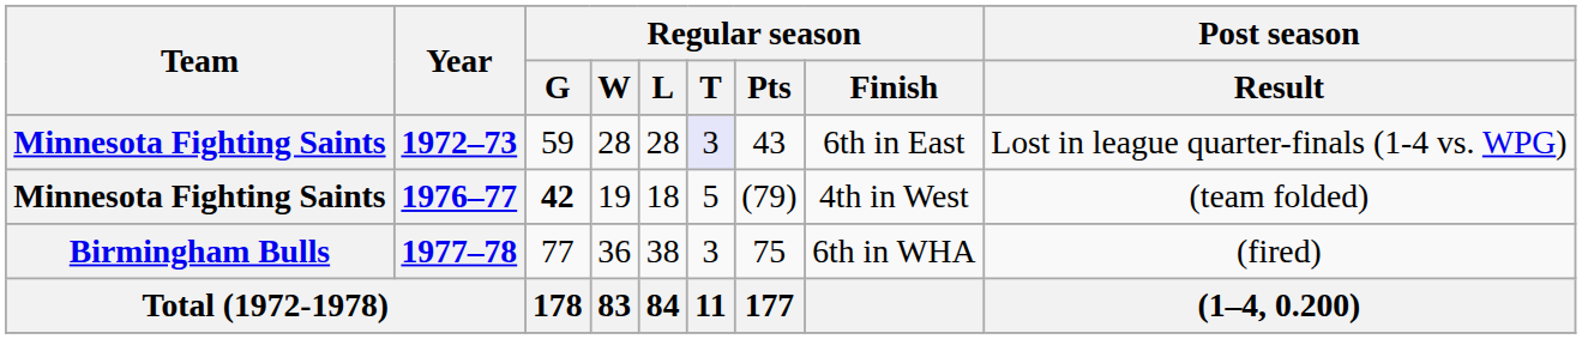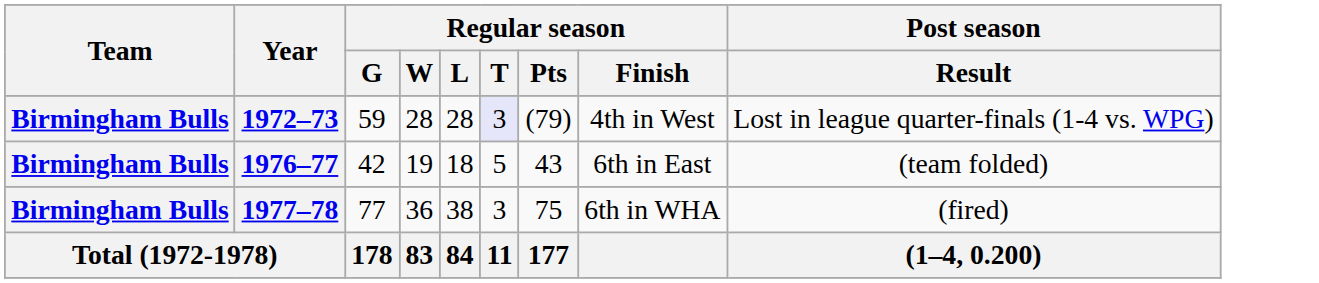 <table class="wikitable" style="font-size: 95%; text-align:center;">
 <tr>
 <th rowspan="2">Team</th>
 <th rowspan="2">Year</th>
 <th colspan="6">Regular season</th>
 <th colspan="1">Post season</th>
 </tr>
 <tr>
 <th>G</th>
 <th>W</th>
 <th>L</th>
 <th>T</th>
 <th>Pts</th>
 <th>Finish</th>
 <th>Result</th>
 </tr>
 <tr>
-<th><a href='#'>Minnesota Fighting Saints</a></th>
+<th><a href='#'>Birmingham Bulls</a></th>
 <th><a href='#'>1972–73</a></th>
 <td>59</td>
 <td>28</td>
 <td>28</td>
 <td style="background: lavender;">3</td>
-<td>43</td>
-<td>6th in East</td>
+<td>(79)</td>
+<td>4th in West</td>
 <td>Lost in league quarter-finals (1-4 vs. <a href='#'>WPG</a>)</td>
 </tr>
 <tr>
-<th>Minnesota Fighting Saints</th>
+<th><a href='#'>Birmingham Bulls</a></th>
 <th><a href='#'>1976–77</a></th>
-<td><strong>42</strong></td>
+<td>42</td>
 <td>19</td>
 <td>18</td>
 <td>5</td>
-<td>(79)</td>
-<td>4th in West</td>
+<td>43</td>
+<td>6th in East</td>
 <td>(team folded)</td>
 </tr>
 <tr>
 <th><a href='#'>Birmingham Bulls</a></th>
 <th><a href='#'>1977–78</a></th>
 <td>77</td>
 <td>36</td>
 <td>38</td>
 <td>3</td>
 <td>75</td>
 <td>6th in WHA</td>
 <td>(fired)</td>
 </tr>
 <tr>
 <th colspan="2">Total (1972-1978)</th>
 <th>178</th>
 <th>83</th>
 <th>84</th>
 <th>11</th>
 <th>177</th>
 <th></th>
 <th>(1–4, 0.200)</th>
 </tr>
 </table>
